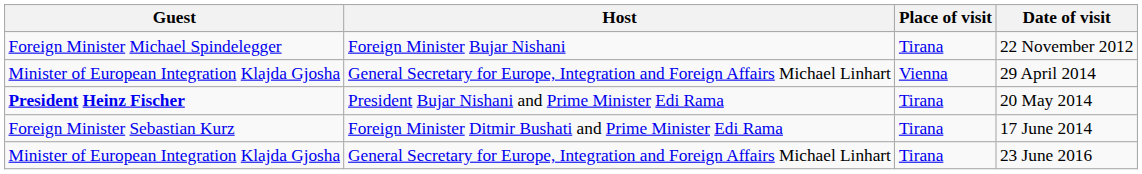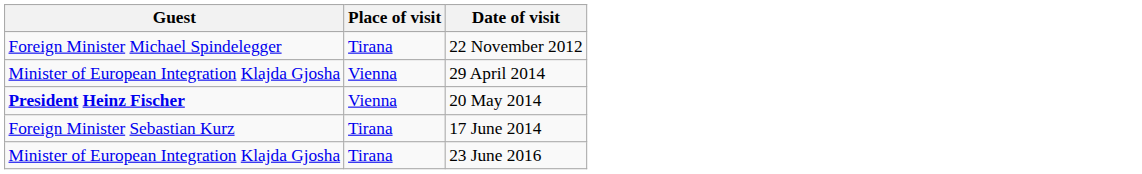 <table class="wikitable" border="1">
 <tr>
 <th>Guest</th>
-<th>Host</th>
 <th>Place of visit</th>
 <th>Date of visit</th>
 </tr>
 <tr>
 <td> <a href='#'>Foreign Minister</a> <a href='#'>Michael Spindelegger</a></td>
-<td> <a href='#'>Foreign Minister</a> <a href='#'>Bujar Nishani</a></td>
 <td><a href='#'>Tirana</a></td>
 <td>22 November 2012</td>
 </tr>
 <tr>
 <td> <a href='#'>Minister of European Integration</a> <a href='#'>Klajda Gjosha</a></td>
-<td> <a href='#'>General Secretary for Europe, Integration and Foreign Affairs</a> Michael Linhart</td>
 <td><a href='#'>Vienna</a></td>
 <td>29 April 2014</td>
 </tr>
 <tr>
 <td><strong> <a href='#'>President</a> <a href='#'>Heinz Fischer</a></strong></td>
-<td> <a href='#'>President</a> <a href='#'>Bujar Nishani</a> and <a href='#'>Prime Minister</a> <a href='#'>Edi Rama</a></td>
-<td><a href='#'>Tirana</a></td>
+<td><a href='#'>Vienna</a></td>
 <td>20 May 2014</td>
 </tr>
 <tr>
 <td> <a href='#'>Foreign Minister</a> <a href='#'>Sebastian Kurz</a></td>
-<td> <a href='#'>Foreign Minister</a> <a href='#'>Ditmir Bushati</a> and <a href='#'>Prime Minister</a> <a href='#'>Edi Rama</a></td>
 <td><a href='#'>Tirana</a></td>
 <td>17 June 2014</td>
 </tr>
 <tr>
 <td> <a href='#'>Minister of European Integration</a> <a href='#'>Klajda Gjosha</a></td>
-<td> <a href='#'>General Secretary for Europe, Integration and Foreign Affairs</a> Michael Linhart</td>
 <td><a href='#'>Tirana</a></td>
 <td>23 June 2016</td>
 </tr>
 </table>
